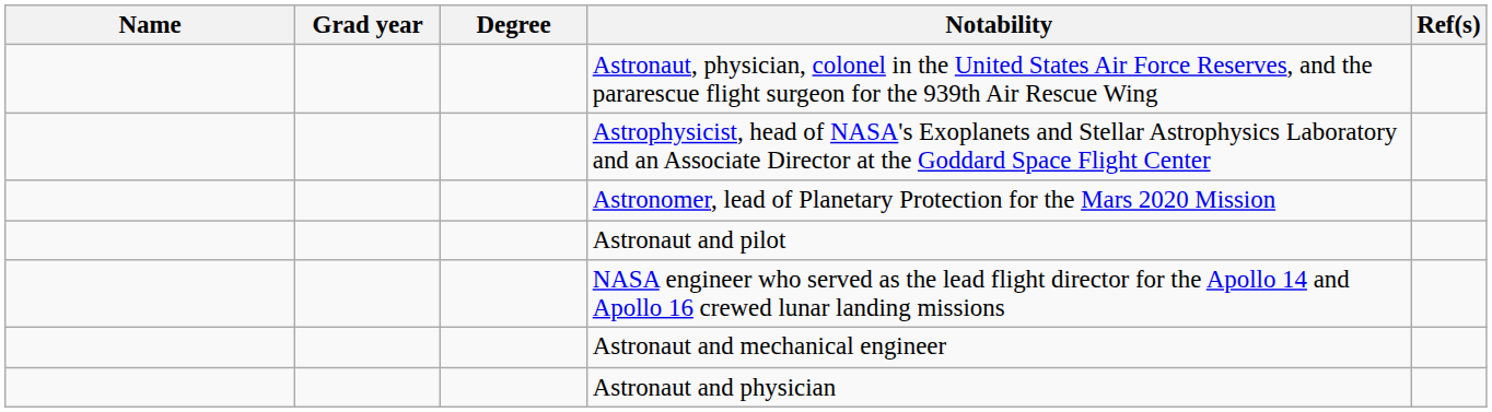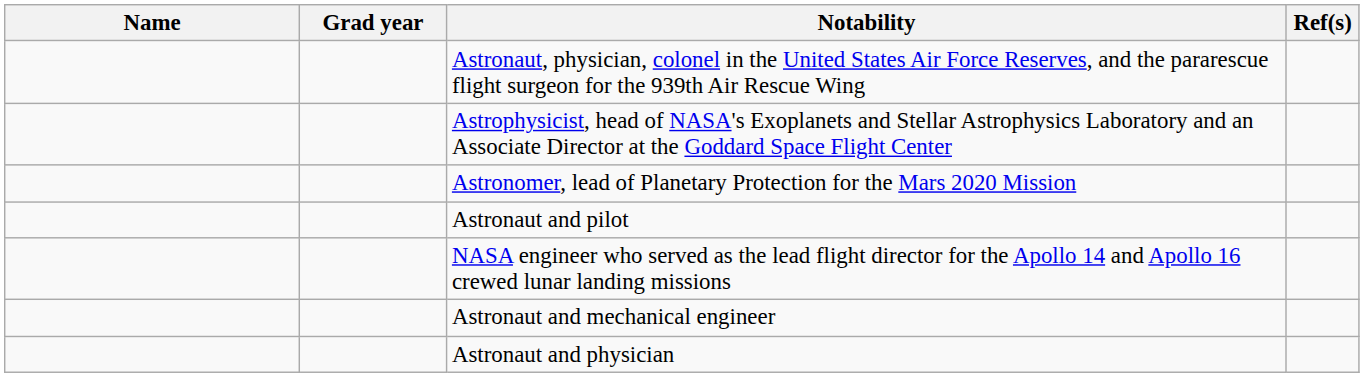 <table class="wikitable sortable" width=75%>
 <tr valign="top">
 <th width="20%">Name</th>
 <th width="10%">Grad year</th>
-<th width="10%" class="unsortable">Degree</th>
 <th width="57%" class="unsortable">Notability</th>
 <th width="3%" class="unsortable">Ref(s)</th>
 </tr>
 <tr valign="top">
-<td></td>
 <td></td>
 <td></td>
 <td><a href='#'>Astronaut</a>, physician, <a href='#'>colonel</a> in the <a href='#'>United States Air Force Reserves</a>, and the pararescue flight surgeon for the 939th Air Rescue Wing</td>
 <td></td>
 </tr>
 <tr valign="top">
 <td></td>
 <td></td>
-<td></td>
 <td><a href='#'>Astrophysicist</a>, head of <a href='#'>NASA</a>'s Exoplanets and Stellar Astrophysics Laboratory and an Associate Director at the <a href='#'>Goddard Space Flight Center</a></td>
 <td></td>
 </tr>
 <tr valign="top">
-<td></td>
 <td></td>
 <td></td>
 <td><a href='#'>Astronomer</a>, lead of Planetary Protection for the <a href='#'>Mars 2020 Mission</a></td>
 <td></td>
 </tr>
 <tr valign="top">
 <td></td>
 <td></td>
-<td></td>
 <td>Astronaut and pilot</td>
 <td></td>
 </tr>
 <tr valign="top">
-<td></td>
 <td></td>
 <td></td>
 <td><a href='#'>NASA</a> engineer who served as the lead flight director for the <a href='#'>Apollo 14</a> and <a href='#'>Apollo 16</a> crewed lunar landing missions</td>
 <td></td>
 </tr>
 <tr valign="top">
 <td></td>
 <td></td>
-<td></td>
 <td>Astronaut and mechanical engineer</td>
 <td></td>
 </tr>
 <tr valign="top">
 <td></td>
 <td></td>
-<td></td>
 <td>Astronaut and physician</td>
 <td></td>
 </tr>
 </table>
